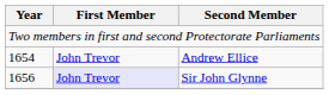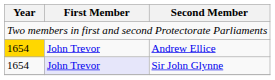 <table class="wikitable">
 <tr>
 <th>Year</th>
 <th>First Member</th>
 <th>Second Member</th>
 </tr>
 <tr>
 <td colspan="3"><em>Two members in first and second Protectorate Parliaments</em></td>
 </tr>
 <tr>
-<td>1654</td>
+<td style="background: gold;">1654</td>
 <td><a href='#'>John Trevor</a></td>
 <td><a href='#'>Andrew Ellice</a></td>
 </tr>
 <tr>
-<td>1656</td>
+<td>1654</td>
 <td style="background: lavender;"><a href='#'>John Trevor</a></td>
 <td><a href='#'>Sir John Glynne</a></td>
 </tr>
 <tr>
 </tr>
 </table>
